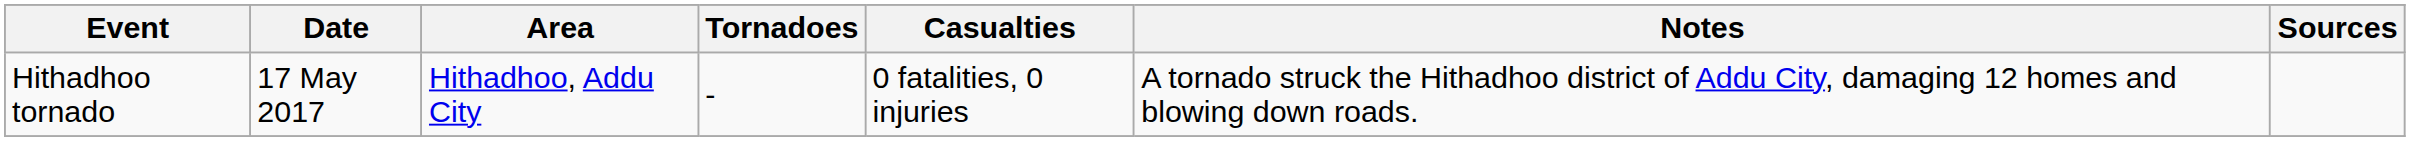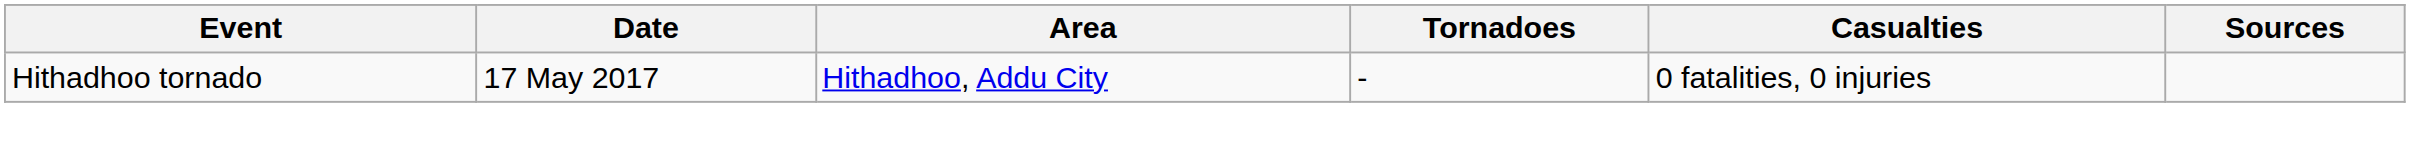 <table class="wikitable collapsible sortable" style="width:100%;">
 <tr>
 <th scope="col" class="unsortable">Event</th>
 <th>Date</th>
 <th>Area</th>
 <th>Tornadoes</th>
 <th>Casualties</th>
-<th scope="col" class="unsortable">Notes</th>
 <th scope="col" class="unsortable">Sources</th>
 </tr>
 <tr>
 <td>Hithadhoo tornado</td>
 <td>17 May 2017</td>
 <td><a href='#'>Hithadhoo</a>, <a href='#'>Addu City</a></td>
 <td>-</td>
 <td>0 fatalities, 0 injuries</td>
-<td>A tornado struck the Hithadhoo district of <a href='#'>Addu City</a>, damaging 12 homes and blowing down roads.</td>
 <td></td>
 </tr>
 </table>
